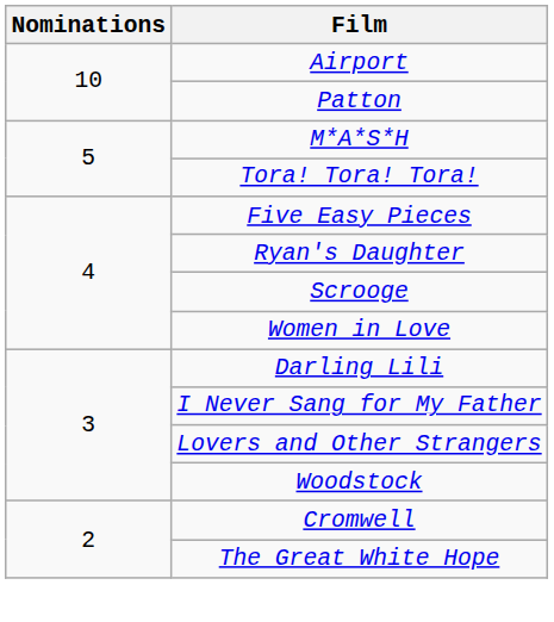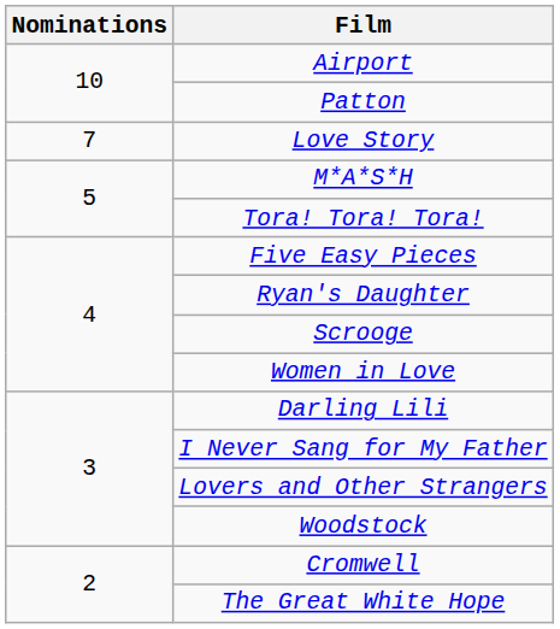 <table class="wikitable" rowspan="2" style="text-align:center;">
 <tr>
 <th scope="col" style="width:55px;">Nominations</th>
 <th scope="col" style="text-align:center;">Film</th>
 </tr>
 <tr>
 <td rowspan="2" style="text-align:center">10</td>
 <td><em><a href='#'>Airport</a></em></td>
 </tr>
 <tr>
 <td><em><a href='#'>Patton</a></em></td>
+</tr>
+<tr>
+<td style="text-align:center">7</td>
+<td><em><a href='#'>Love Story</a></em></td>
 </tr>
 <tr>
 <td rowspan="2" style="text-align:center">5</td>
 <td><em><a href='#'>M*A*S*H</a></em></td>
 </tr>
 <tr>
 <td><em><a href='#'>Tora! Tora! Tora!</a></em></td>
 </tr>
 <tr>
 <td rowspan="4" style="text-align:center">4</td>
 <td><em><a href='#'>Five Easy Pieces</a></em></td>
 </tr>
 <tr>
 <td><em><a href='#'>Ryan's Daughter</a></em></td>
 </tr>
 <tr>
 <td><em><a href='#'>Scrooge</a></em></td>
 </tr>
 <tr>
 <td><em><a href='#'>Women in Love</a></em></td>
 </tr>
 <tr>
 <td rowspan="4" style="text-align:center">3</td>
 <td><em><a href='#'>Darling Lili</a></em></td>
 </tr>
 <tr>
 <td><em><a href='#'>I Never Sang for My Father</a></em></td>
 </tr>
 <tr>
 <td><em><a href='#'>Lovers and Other Strangers</a></em></td>
 </tr>
 <tr>
 <td><em><a href='#'>Woodstock</a></em></td>
 </tr>
 <tr>
 <td rowspan="2" style="text-align:center">2</td>
 <td><em><a href='#'>Cromwell</a></em></td>
 </tr>
 <tr>
 <td><em><a href='#'>The Great White Hope</a></em></td>
 </tr>
 </table>
